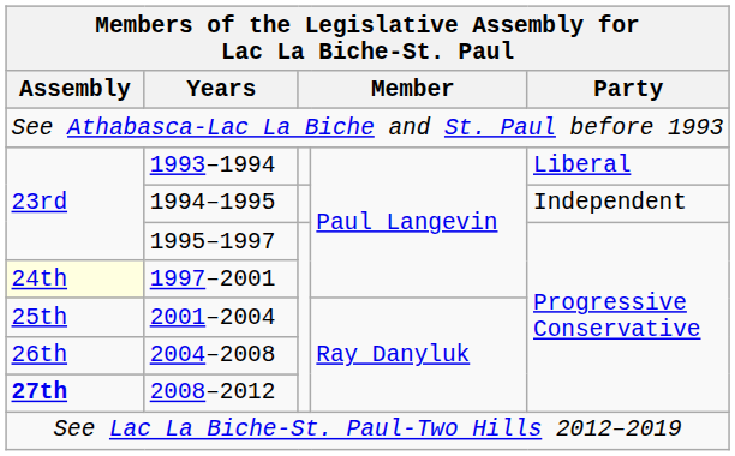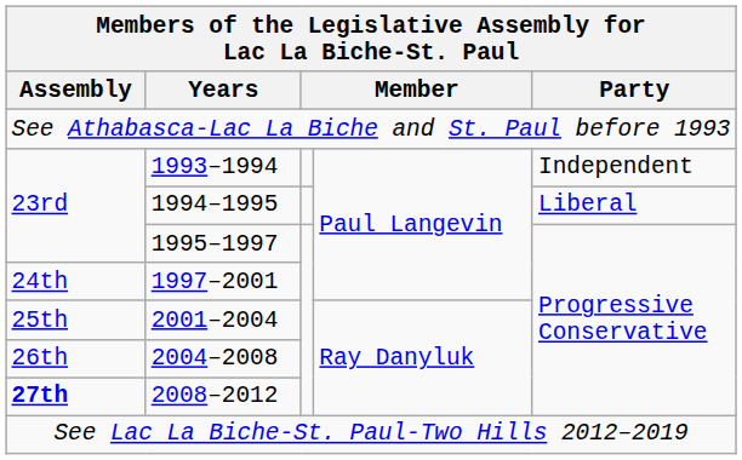 <table class="wikitable" align=right>
 <tr>
 <th colspan=5>Members of the Legislative Assembly for<br>Lac La Biche-St. Paul</th>
 </tr>
 <tr>
 <th>Assembly</th>
 <th>Years</th>
 <th colspan="2">Member</th>
 <th>Party</th>
 </tr>
 <tr>
 <td align="center" colspan=5><em>See <a href='#'>Athabasca-Lac La Biche</a> and <a href='#'>St. Paul</a> before 1993</em></td>
 </tr>
 <tr>
 <td rowspan=3><a href='#'>23rd</a></td>
 <td><a href='#'>1993</a>–1994</td>
 <td></td>
 <td rowspan=4><a href='#'>Paul Langevin</a></td>
-<td><a href='#'>Liberal</a></td>
+<td>Independent</td>
 </tr>
 <tr>
 <td>1994–1995</td>
 <td></td>
-<td>Independent</td>
+<td><a href='#'>Liberal</a></td>
 </tr>
 <tr>
 <td>1995–1997</td>
 <td rowspan=5 ></td>
 <td rowspan=5><a href='#'>Progressive <br>Conservative</a></td>
 </tr>
 <tr>
-<td style="background: lightyellow;"><a href='#'>24th</a></td>
+<td><a href='#'>24th</a></td>
 <td><a href='#'>1997</a>–2001</td>
 </tr>
 <tr>
 <td><a href='#'>25th</a></td>
 <td><a href='#'>2001</a>–2004</td>
 <td rowspan=3><a href='#'>Ray Danyluk</a></td>
 </tr>
 <tr>
 <td><a href='#'>26th</a></td>
 <td><a href='#'>2004</a>–2008</td>
 </tr>
 <tr>
 <td><strong><a href='#'>27th</a></strong></td>
 <td><a href='#'>2008</a>–2012</td>
 </tr>
 <tr>
 <td align="center" colspan=5><em>See <a href='#'>Lac La Biche-St. Paul-Two Hills</a> 2012–2019</em></td>
 </tr>
 </table>
